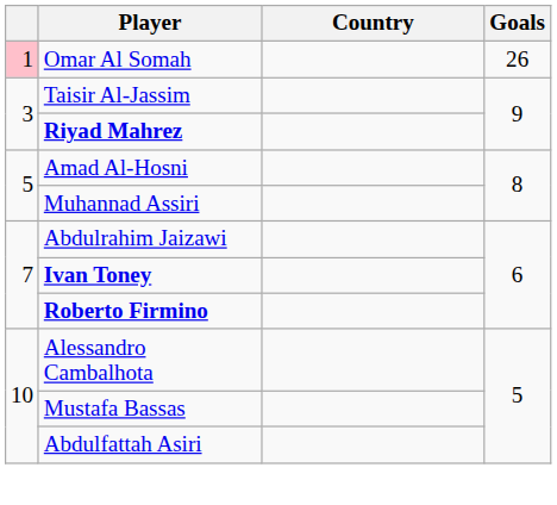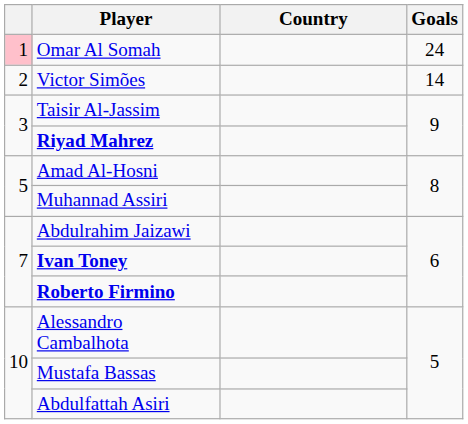 <table class="wikitable sortable" style="text-align:center">
 <tr>
 <th></th>
 <th width=150>Player</th>
 <th width=150>Country</th>
 <th>Goals</th>
 </tr>
 <tr>
 <td align=right style="background: pink;">1</td>
 <td align=left><a href='#'>Omar Al Somah</a></td>
 <td align=left></td>
-<td>26</td>
+<td>24</td>
+</tr>
+<tr>
+<td align=right>2</td>
+<td align=left><a href='#'>Victor Simões</a></td>
+<td align=left></td>
+<td>14</td>
 </tr>
 <tr>
 <td align=right rowspan=2>3</td>
 <td align=left><a href='#'>Taisir Al-Jassim</a></td>
 <td align=left></td>
 <td rowspan=2>9</td>
 </tr>
 <tr>
 <td align=left><strong><a href='#'>Riyad Mahrez</a></strong></td>
 <td align=left></td>
 </tr>
 <tr>
 <td align=right rowspan=2>5</td>
 <td align=left><a href='#'>Amad Al-Hosni</a></td>
 <td align=left></td>
 <td rowspan=2>8</td>
 </tr>
 <tr>
 <td align=left><a href='#'>Muhannad Assiri</a></td>
 <td align=left></td>
 </tr>
 <tr>
 <td align=right rowspan=3>7</td>
 <td align=left><a href='#'>Abdulrahim Jaizawi</a></td>
 <td align=left></td>
 <td rowspan=3>6</td>
 </tr>
 <tr>
 <td align=left><strong><a href='#'>Ivan Toney</a></strong></td>
 <td align=left></td>
 </tr>
 <tr>
 <td align=left><strong><a href='#'>Roberto Firmino</a></strong></td>
 <td align=left></td>
 </tr>
 <tr>
 <td align=right rowspan=3>10</td>
 <td align=left><a href='#'>Alessandro Cambalhota</a></td>
 <td align=left></td>
 <td rowspan=3>5</td>
 </tr>
 <tr>
 <td align=left><a href='#'>Mustafa Bassas</a></td>
 <td align=left></td>
 </tr>
 <tr>
 <td align=left><a href='#'>Abdulfattah Asiri</a></td>
 <td align=left></td>
 </tr>
 </table>
